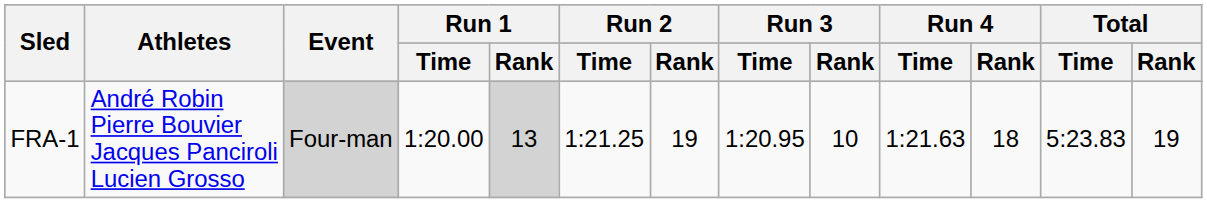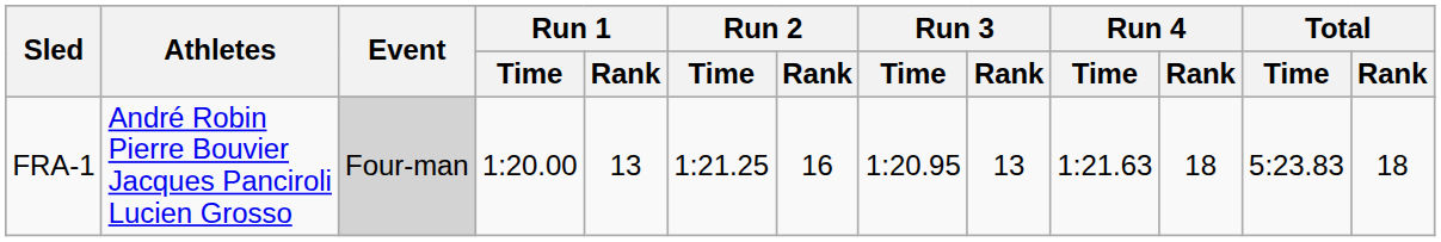 <table class="wikitable"  border="1" style="font-size:90%">
 <tr>
 <th rowspan="2">Sled</th>
 <th rowspan="2">Athletes</th>
 <th rowspan="2">Event</th>
 <th colspan="2">Run 1</th>
 <th colspan="2">Run 2</th>
 <th colspan="2">Run 3</th>
 <th colspan="2">Run 4</th>
 <th colspan="2">Total</th>
 </tr>
 <tr>
 <th>Time</th>
 <th>Rank</th>
 <th>Time</th>
 <th>Rank</th>
 <th>Time</th>
 <th>Rank</th>
 <th>Time</th>
 <th>Rank</th>
 <th>Time</th>
 <th>Rank</th>
 </tr>
 <tr>
 <td align="center">FRA-1</td>
 <td><a href='#'>André Robin</a><br><a href='#'>Pierre Bouvier</a><br><a href='#'>Jacques Panciroli</a><br><a href='#'>Lucien Grosso</a></td>
 <td style="background: lightgrey;">Four-man</td>
 <td align="center">1:20.00</td>
-<td align="center" style="background: lightgrey;">13</td>
+<td align="center">13</td>
 <td align="center">1:21.25</td>
-<td align="center">19</td>
+<td align="center">16</td>
 <td align="center">1:20.95</td>
-<td align="center">10</td>
+<td align="center">13</td>
 <td align="center">1:21.63</td>
 <td align="center">18</td>
 <td align="center">5:23.83</td>
-<td align="center">19</td>
+<td align="center">18</td>
 </tr>
 </table>
